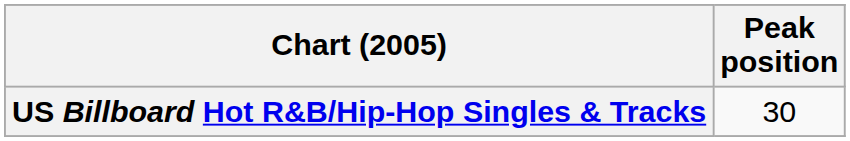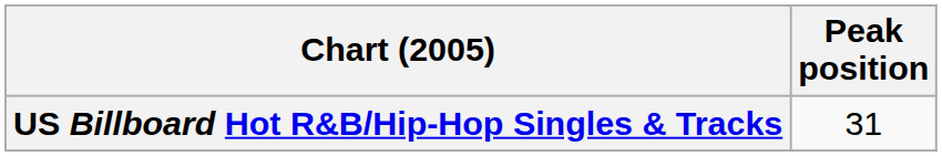 <table class="wikitable plainrowheaders">
 <tr>
 <th scope="col">Chart (2005)</th>
 <th scope="col">Peak<br>position</th>
 </tr>
 <tr>
 <th scope="row">US <em>Billboard</em> <a href='#'>Hot R&B/Hip-Hop Singles & Tracks</a></th>
-<td style="text-align:center;">30</td>
+<td style="text-align:center;">31</td>
 </tr>
 </table>
